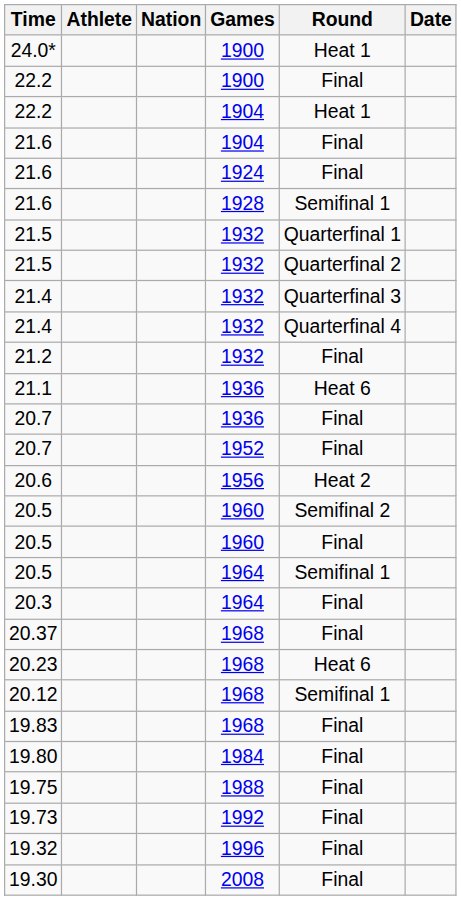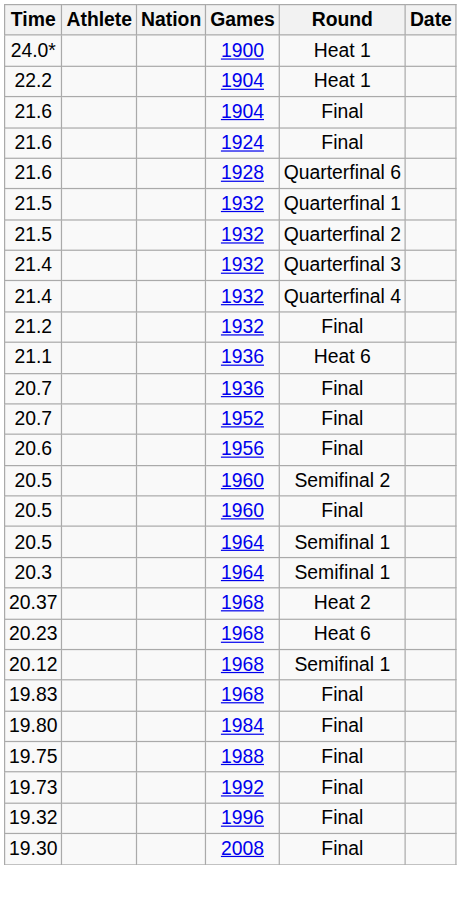 <table class="wikitable sortable" style="text-align:center">
 <tr>
 <th>Time</th>
 <th>Athlete</th>
 <th>Nation</th>
 <th>Games</th>
 <th>Round</th>
 <th>Date</th>
 </tr>
 <tr>
 <td>24.0*</td>
 <td align=left></td>
 <td align=left></td>
 <td><a href='#'>1900</a></td>
 <td>Heat 1</td>
-<td></td>
-</tr>
-<tr>
-<td>22.2</td>
-<td align=left></td>
-<td align=left></td>
-<td><a href='#'>1900</a></td>
-<td>Final</td>
 <td></td>
 </tr>
 <tr>
 <td>22.2</td>
 <td align=left></td>
 <td align=left></td>
 <td><a href='#'>1904</a></td>
 <td>Heat 1</td>
 <td></td>
 </tr>
 <tr>
 <td>21.6</td>
 <td align=left></td>
 <td align=left></td>
 <td><a href='#'>1904</a></td>
 <td>Final</td>
 <td></td>
 </tr>
 <tr>
 <td>21.6</td>
 <td align=left></td>
 <td align=left></td>
 <td><a href='#'>1924</a></td>
 <td>Final</td>
 <td></td>
 </tr>
 <tr>
 <td>21.6</td>
 <td align=left></td>
 <td align=left></td>
 <td><a href='#'>1928</a></td>
-<td>Semifinal 1</td>
+<td>Quarterfinal 6</td>
 <td></td>
 </tr>
 <tr>
 <td>21.5</td>
 <td align=left></td>
 <td align=left></td>
 <td><a href='#'>1932</a></td>
 <td>Quarterfinal 1</td>
 <td></td>
 </tr>
 <tr>
 <td>21.5</td>
 <td align=left></td>
 <td align=left></td>
 <td><a href='#'>1932</a></td>
 <td>Quarterfinal 2</td>
 <td></td>
 </tr>
 <tr>
 <td>21.4</td>
 <td align=left></td>
 <td align=left></td>
 <td><a href='#'>1932</a></td>
 <td>Quarterfinal 3</td>
 <td></td>
 </tr>
 <tr>
 <td>21.4</td>
 <td align=left></td>
 <td align=left></td>
 <td><a href='#'>1932</a></td>
 <td>Quarterfinal 4</td>
 <td></td>
 </tr>
 <tr>
 <td>21.2</td>
 <td align=left></td>
 <td align=left></td>
 <td><a href='#'>1932</a></td>
 <td>Final</td>
 <td></td>
 </tr>
 <tr>
 <td>21.1</td>
 <td align=left></td>
 <td align=left></td>
 <td><a href='#'>1936</a></td>
 <td>Heat 6</td>
 <td></td>
 </tr>
 <tr>
 <td>20.7 </td>
 <td align=left></td>
 <td align=left></td>
 <td><a href='#'>1936</a></td>
 <td>Final</td>
 <td></td>
 </tr>
 <tr>
 <td>20.7</td>
 <td align=left></td>
 <td align=left></td>
 <td><a href='#'>1952</a></td>
 <td>Final</td>
 <td></td>
 </tr>
 <tr>
 <td>20.6 </td>
 <td align=left></td>
 <td align=left></td>
 <td><a href='#'>1956</a></td>
-<td>Heat 2</td>
+<td>Final</td>
 <td></td>
 </tr>
 <tr>
 <td>20.5 </td>
 <td align=left></td>
 <td align=left></td>
 <td><a href='#'>1960</a></td>
 <td>Semifinal 2</td>
 <td></td>
 </tr>
 <tr>
 <td>20.5 </td>
 <td align=left></td>
 <td align=left></td>
 <td><a href='#'>1960</a></td>
 <td>Final</td>
 <td></td>
 </tr>
 <tr>
 <td>20.5</td>
 <td align=left></td>
 <td align=left></td>
 <td><a href='#'>1964</a></td>
 <td>Semifinal 1</td>
 <td></td>
 </tr>
 <tr>
 <td>20.3</td>
 <td align=left></td>
 <td align=left></td>
 <td><a href='#'>1964</a></td>
-<td>Final</td>
+<td>Semifinal 1</td>
 <td></td>
 </tr>
 <tr>
 <td>20.37</td>
 <td align=left></td>
 <td align=left></td>
 <td><a href='#'>1968</a></td>
-<td>Final</td>
+<td>Heat 2</td>
 <td></td>
 </tr>
 <tr>
 <td>20.23</td>
 <td align=left></td>
 <td align=left></td>
 <td><a href='#'>1968</a></td>
 <td>Heat 6</td>
 <td></td>
 </tr>
 <tr>
 <td>20.12</td>
 <td align=left></td>
 <td align=left></td>
 <td><a href='#'>1968</a></td>
 <td>Semifinal 1</td>
 <td></td>
 </tr>
 <tr>
 <td>19.83 </td>
 <td align=left></td>
 <td align=left></td>
 <td><a href='#'>1968</a></td>
 <td>Final</td>
 <td></td>
 </tr>
 <tr>
 <td>19.80</td>
 <td align=left></td>
 <td align=left></td>
 <td><a href='#'>1984</a></td>
 <td>Final</td>
 <td></td>
 </tr>
 <tr>
 <td>19.75</td>
 <td align=left></td>
 <td align=left></td>
 <td><a href='#'>1988</a></td>
 <td>Final</td>
 <td></td>
 </tr>
 <tr>
 <td>19.73</td>
 <td align=left></td>
 <td align=left></td>
 <td><a href='#'>1992</a></td>
 <td>Final</td>
 <td></td>
 </tr>
 <tr>
 <td>19.32 </td>
 <td align=left></td>
 <td align=left></td>
 <td><a href='#'>1996</a></td>
 <td>Final</td>
 <td></td>
 </tr>
 <tr>
 <td>19.30 </td>
 <td align=left></td>
 <td align=left></td>
 <td><a href='#'>2008</a></td>
 <td>Final</td>
 <td></td>
 </tr>
 </table>
